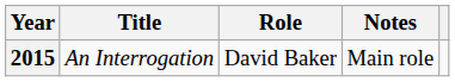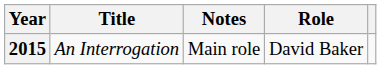 <table class="wikitable plainrowheaders sortable">
 <tr>
 <th>Year</th>
 <th>Title</th>
+<th>Notes</th>
 <th>Role</th>
-<th>Notes</th>
 <th class="unsortable"></th>
 </tr>
 <tr>
 <th scope="row">2015</th>
 <td><em>An Interrogation</em></td>
+<td>Main role</td>
 <td>David Baker</td>
-<td>Main role</td>
 <td></td>
 </tr>
 </table>
